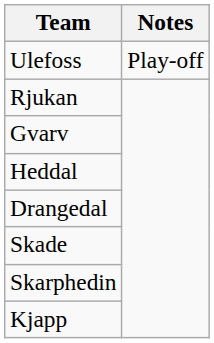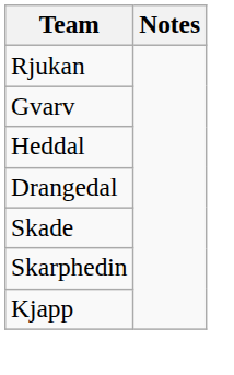 <table class="wikitable">
 <tr>
 <th>Team</th>
 <th>Notes</th>
-</tr>
-<tr>
-<td>Ulefoss</td>
-<td>Play-off</td>
 </tr>
 <tr>
 <td>Rjukan</td>
 </tr>
 <tr>
 <td>Gvarv</td>
 </tr>
 <tr>
 <td>Heddal</td>
 </tr>
 <tr>
 <td>Drangedal</td>
 </tr>
 <tr>
 <td>Skade</td>
 </tr>
 <tr>
 <td>Skarphedin</td>
 </tr>
 <tr>
 <td>Kjapp</td>
 </tr>
 </table>
